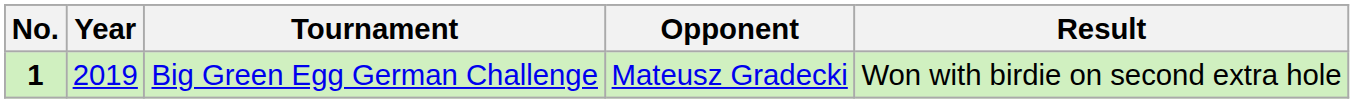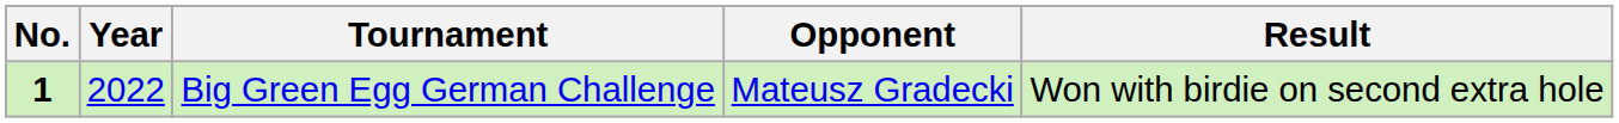 <table class="wikitable" style="font-size:95%;">
 <tr>
 <th>No.</th>
 <th>Year</th>
 <th>Tournament</th>
 <th>Opponent</th>
 <th>Result</th>
 </tr>
 <tr style="background:#D0F0C0;">
 <td align=center><strong>1</strong></td>
-<td><a href='#'>2019</a></td>
+<td><a href='#'>2022</a></td>
 <td><a href='#'>Big Green Egg German Challenge</a></td>
 <td> <a href='#'>Mateusz Gradecki</a></td>
 <td>Won with birdie on second extra hole</td>
 </tr>
 </table>
